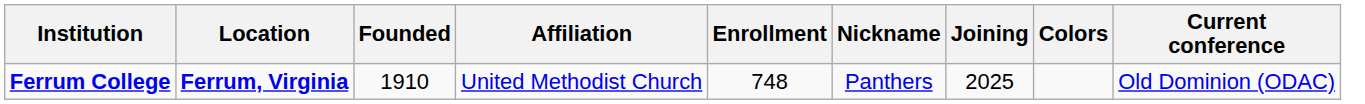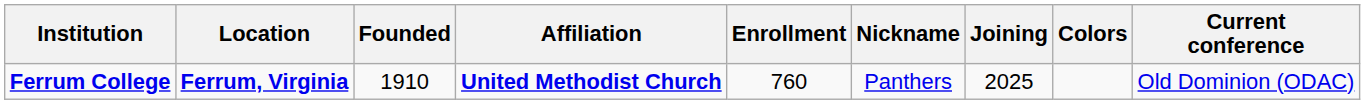 <table class="wikitable sortable" style="text-align:center">
 <tr>
 <th>Institution</th>
 <th>Location</th>
 <th>Founded</th>
 <th>Affiliation</th>
 <th>Enrollment</th>
 <th>Nickname</th>
 <th>Joining</th>
 <th class="unsortable">Colors</th>
 <th>Current<br>conference</th>
 </tr>
 <tr>
 <td><strong><a href='#'>Ferrum College</a></strong></td>
 <td><strong><a href='#'>Ferrum, Virginia</a></strong></td>
 <td>1910</td>
-<td><a href='#'>United Methodist Church</a></td>
-<td>748</td>
+<td><strong><a href='#'>United Methodist Church</a></strong></td>
+<td>760</td>
 <td><a href='#'>Panthers</a></td>
 <td>2025</td>
 <td></td>
 <td><a href='#'>Old Dominion (ODAC)</a></td>
 </tr>
 </table>
